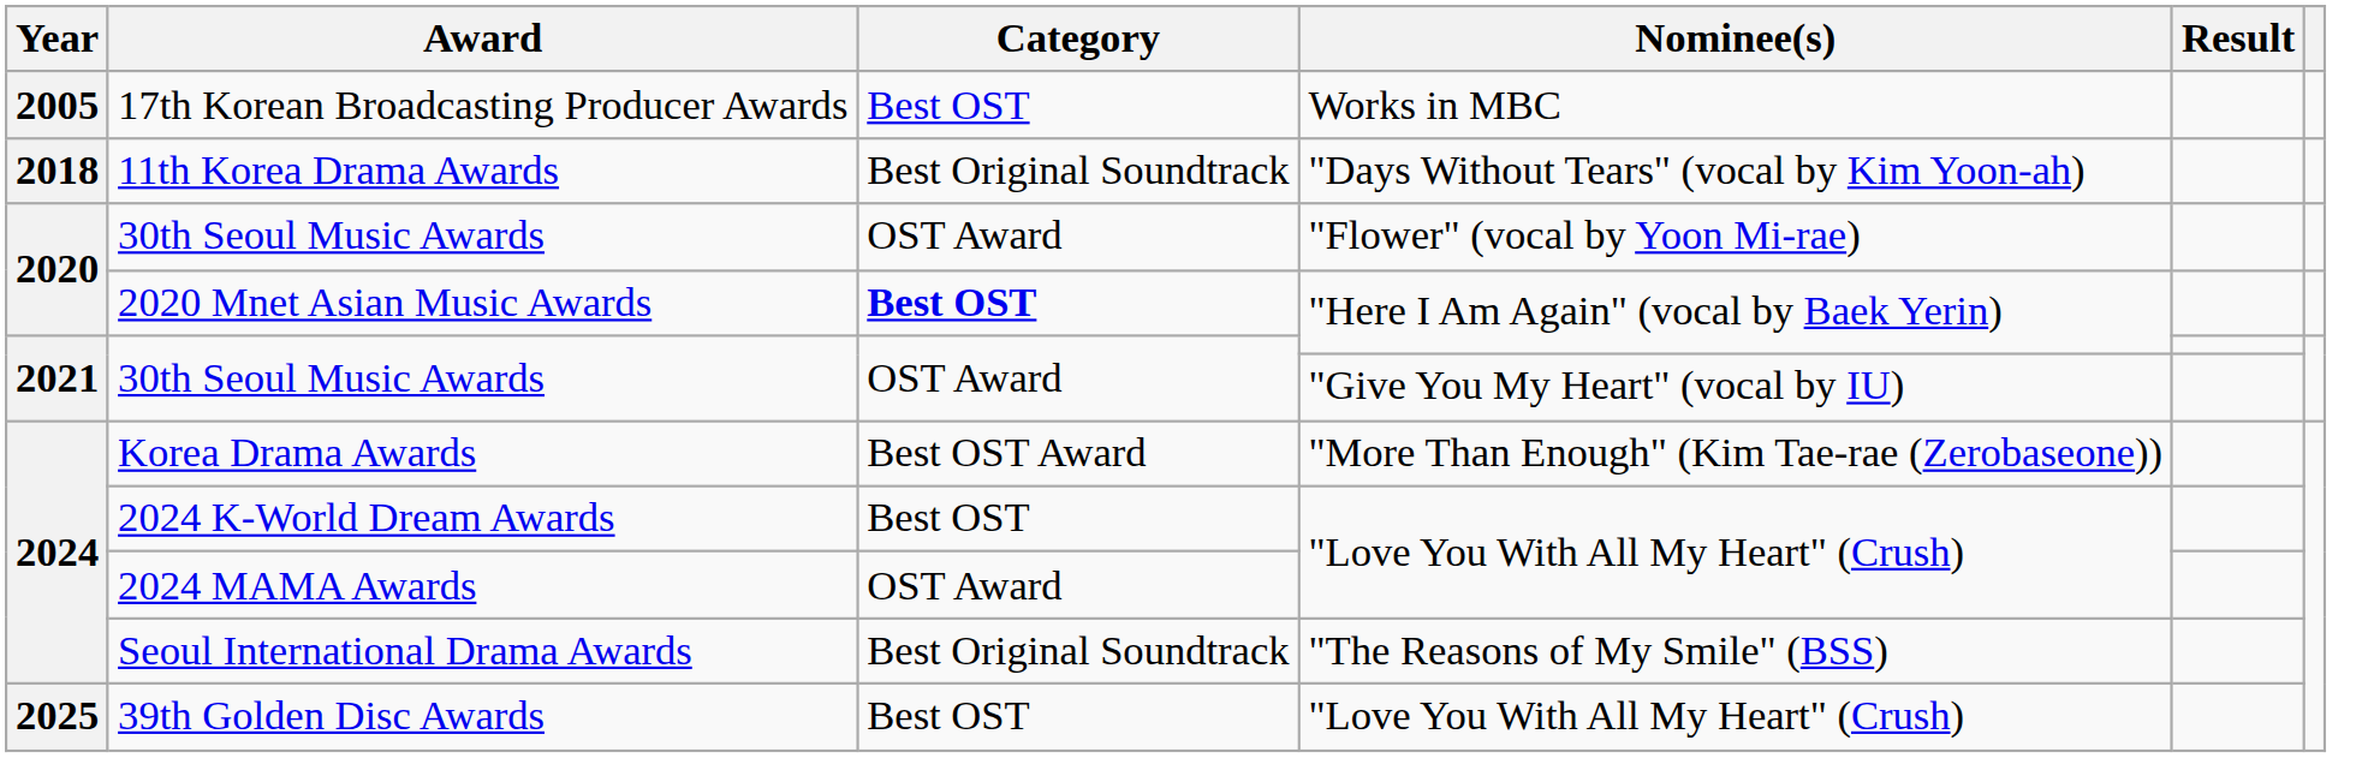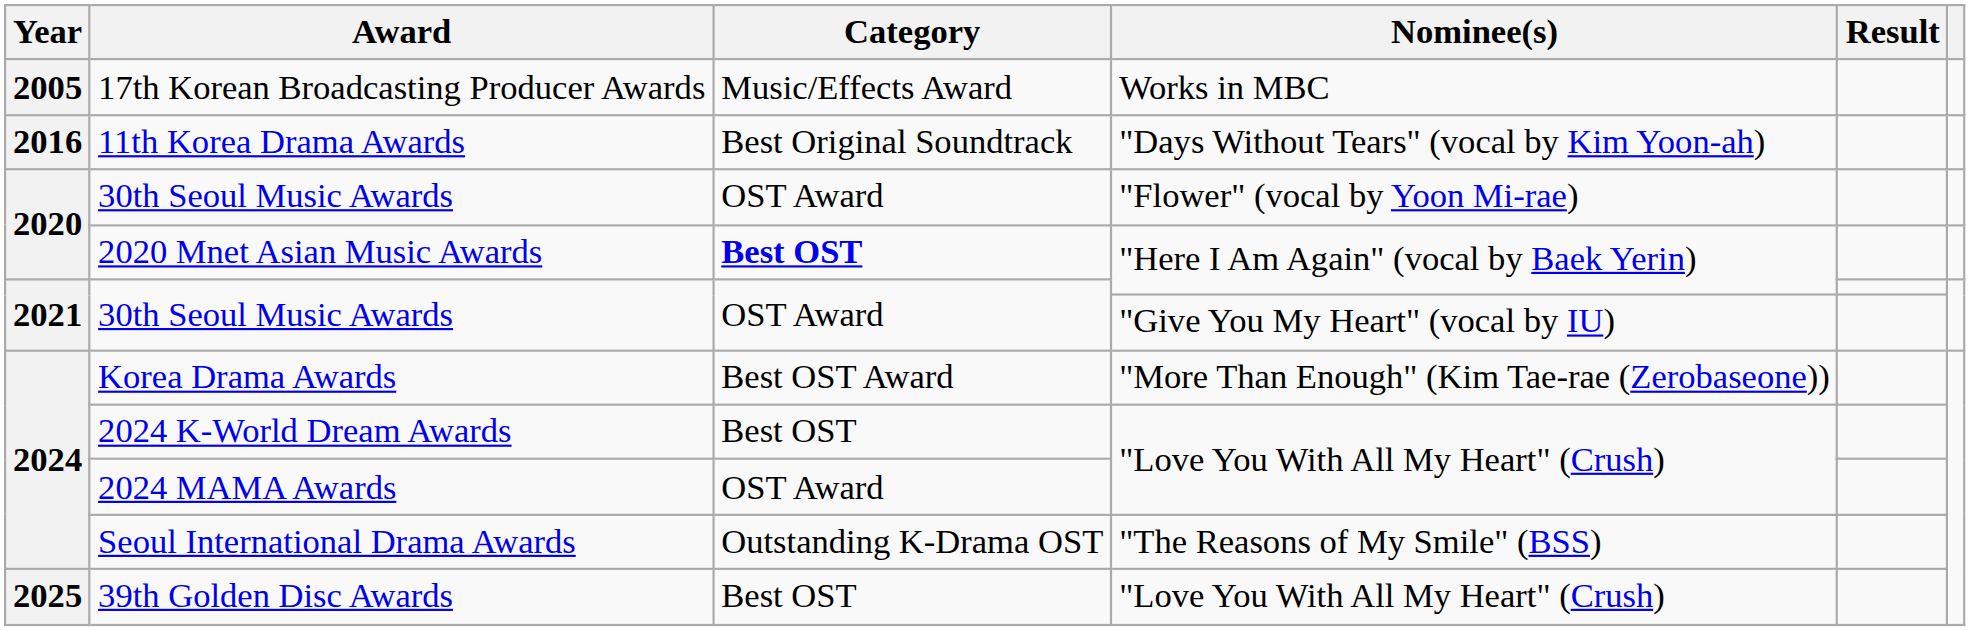 <table class="wikitable plainrowheaders">
 <tr>
 <th scope="col">Year</th>
 <th scope="col">Award</th>
 <th scope="col">Category</th>
 <th scope="col">Nominee(s)</th>
 <th scope="col">Result</th>
 <th scope="col" class="unsortable"></th>
 </tr>
 <tr>
 <th scope="row">2005</th>
 <td>17th Korean Broadcasting Producer Awards</td>
-<td><a href='#'>Best OST</a></td>
+<td>Music/Effects Award</td>
 <td>Works in MBC</td>
 <td></td>
 <td></td>
 </tr>
 <tr>
-<th scope="row">2018</th>
+<th scope="row">2016</th>
 <td><a href='#'>11th Korea Drama Awards</a></td>
 <td>Best Original Soundtrack</td>
 <td>"Days Without Tears" (vocal by <a href='#'>Kim Yoon-ah</a>)</td>
 <td></td>
 <td></td>
 </tr>
 <tr>
 <th scope="row" rowspan="2">2020</th>
 <td><a href='#'>30th Seoul Music Awards</a></td>
 <td>OST Award</td>
 <td>"Flower" (vocal by <a href='#'>Yoon Mi-rae</a>)</td>
 <td></td>
 <td></td>
 </tr>
 <tr>
 <td><a href='#'>2020 Mnet Asian Music Awards</a></td>
 <td><strong><a href='#'>Best OST</a></strong></td>
 <td rowspan="2">"Here I Am Again" (vocal by <a href='#'>Baek Yerin</a>)</td>
 <td></td>
 <td></td>
 </tr>
 <tr>
 <th scope="row" rowspan="2">2021</th>
 <td rowspan="2"><a href='#'>30th Seoul Music Awards</a></td>
 <td rowspan="2">OST Award</td>
 <td></td>
 <td rowspan="2"></td>
 </tr>
 <tr>
 <td>"Give You My Heart" (vocal by <a href='#'>IU</a>)</td>
 <td></td>
 </tr>
 <tr>
 <th scope="row" rowspan="4">2024</th>
 <td><a href='#'>Korea Drama Awards</a></td>
 <td>Best OST Award</td>
 <td>"More Than Enough" (Kim Tae-rae (<a href='#'>Zerobaseone</a>))</td>
 <td></td>
 </tr>
 <tr>
 <td><a href='#'>2024 K-World Dream Awards</a></td>
 <td>Best OST</td>
 <td rowspan=2>"Love You With All My Heart" (<a href='#'>Crush</a>)</td>
 <td></td>
 </tr>
 <tr>
 <td><a href='#'>2024 MAMA Awards</a></td>
 <td>OST Award</td>
 <td></td>
 </tr>
 <tr>
 <td><a href='#'>Seoul International Drama Awards</a></td>
-<td>Best Original Soundtrack</td>
+<td>Outstanding K-Drama OST</td>
 <td>"The Reasons of My Smile" (<a href='#'>BSS</a>)</td>
 <td></td>
 </tr>
 <tr>
 <th scope="row">2025</th>
 <td><a href='#'>39th Golden Disc Awards</a></td>
 <td>Best OST</td>
 <td>"Love You With All My Heart" (<a href='#'>Crush</a>)</td>
 <td></td>
 </tr>
 </table>
